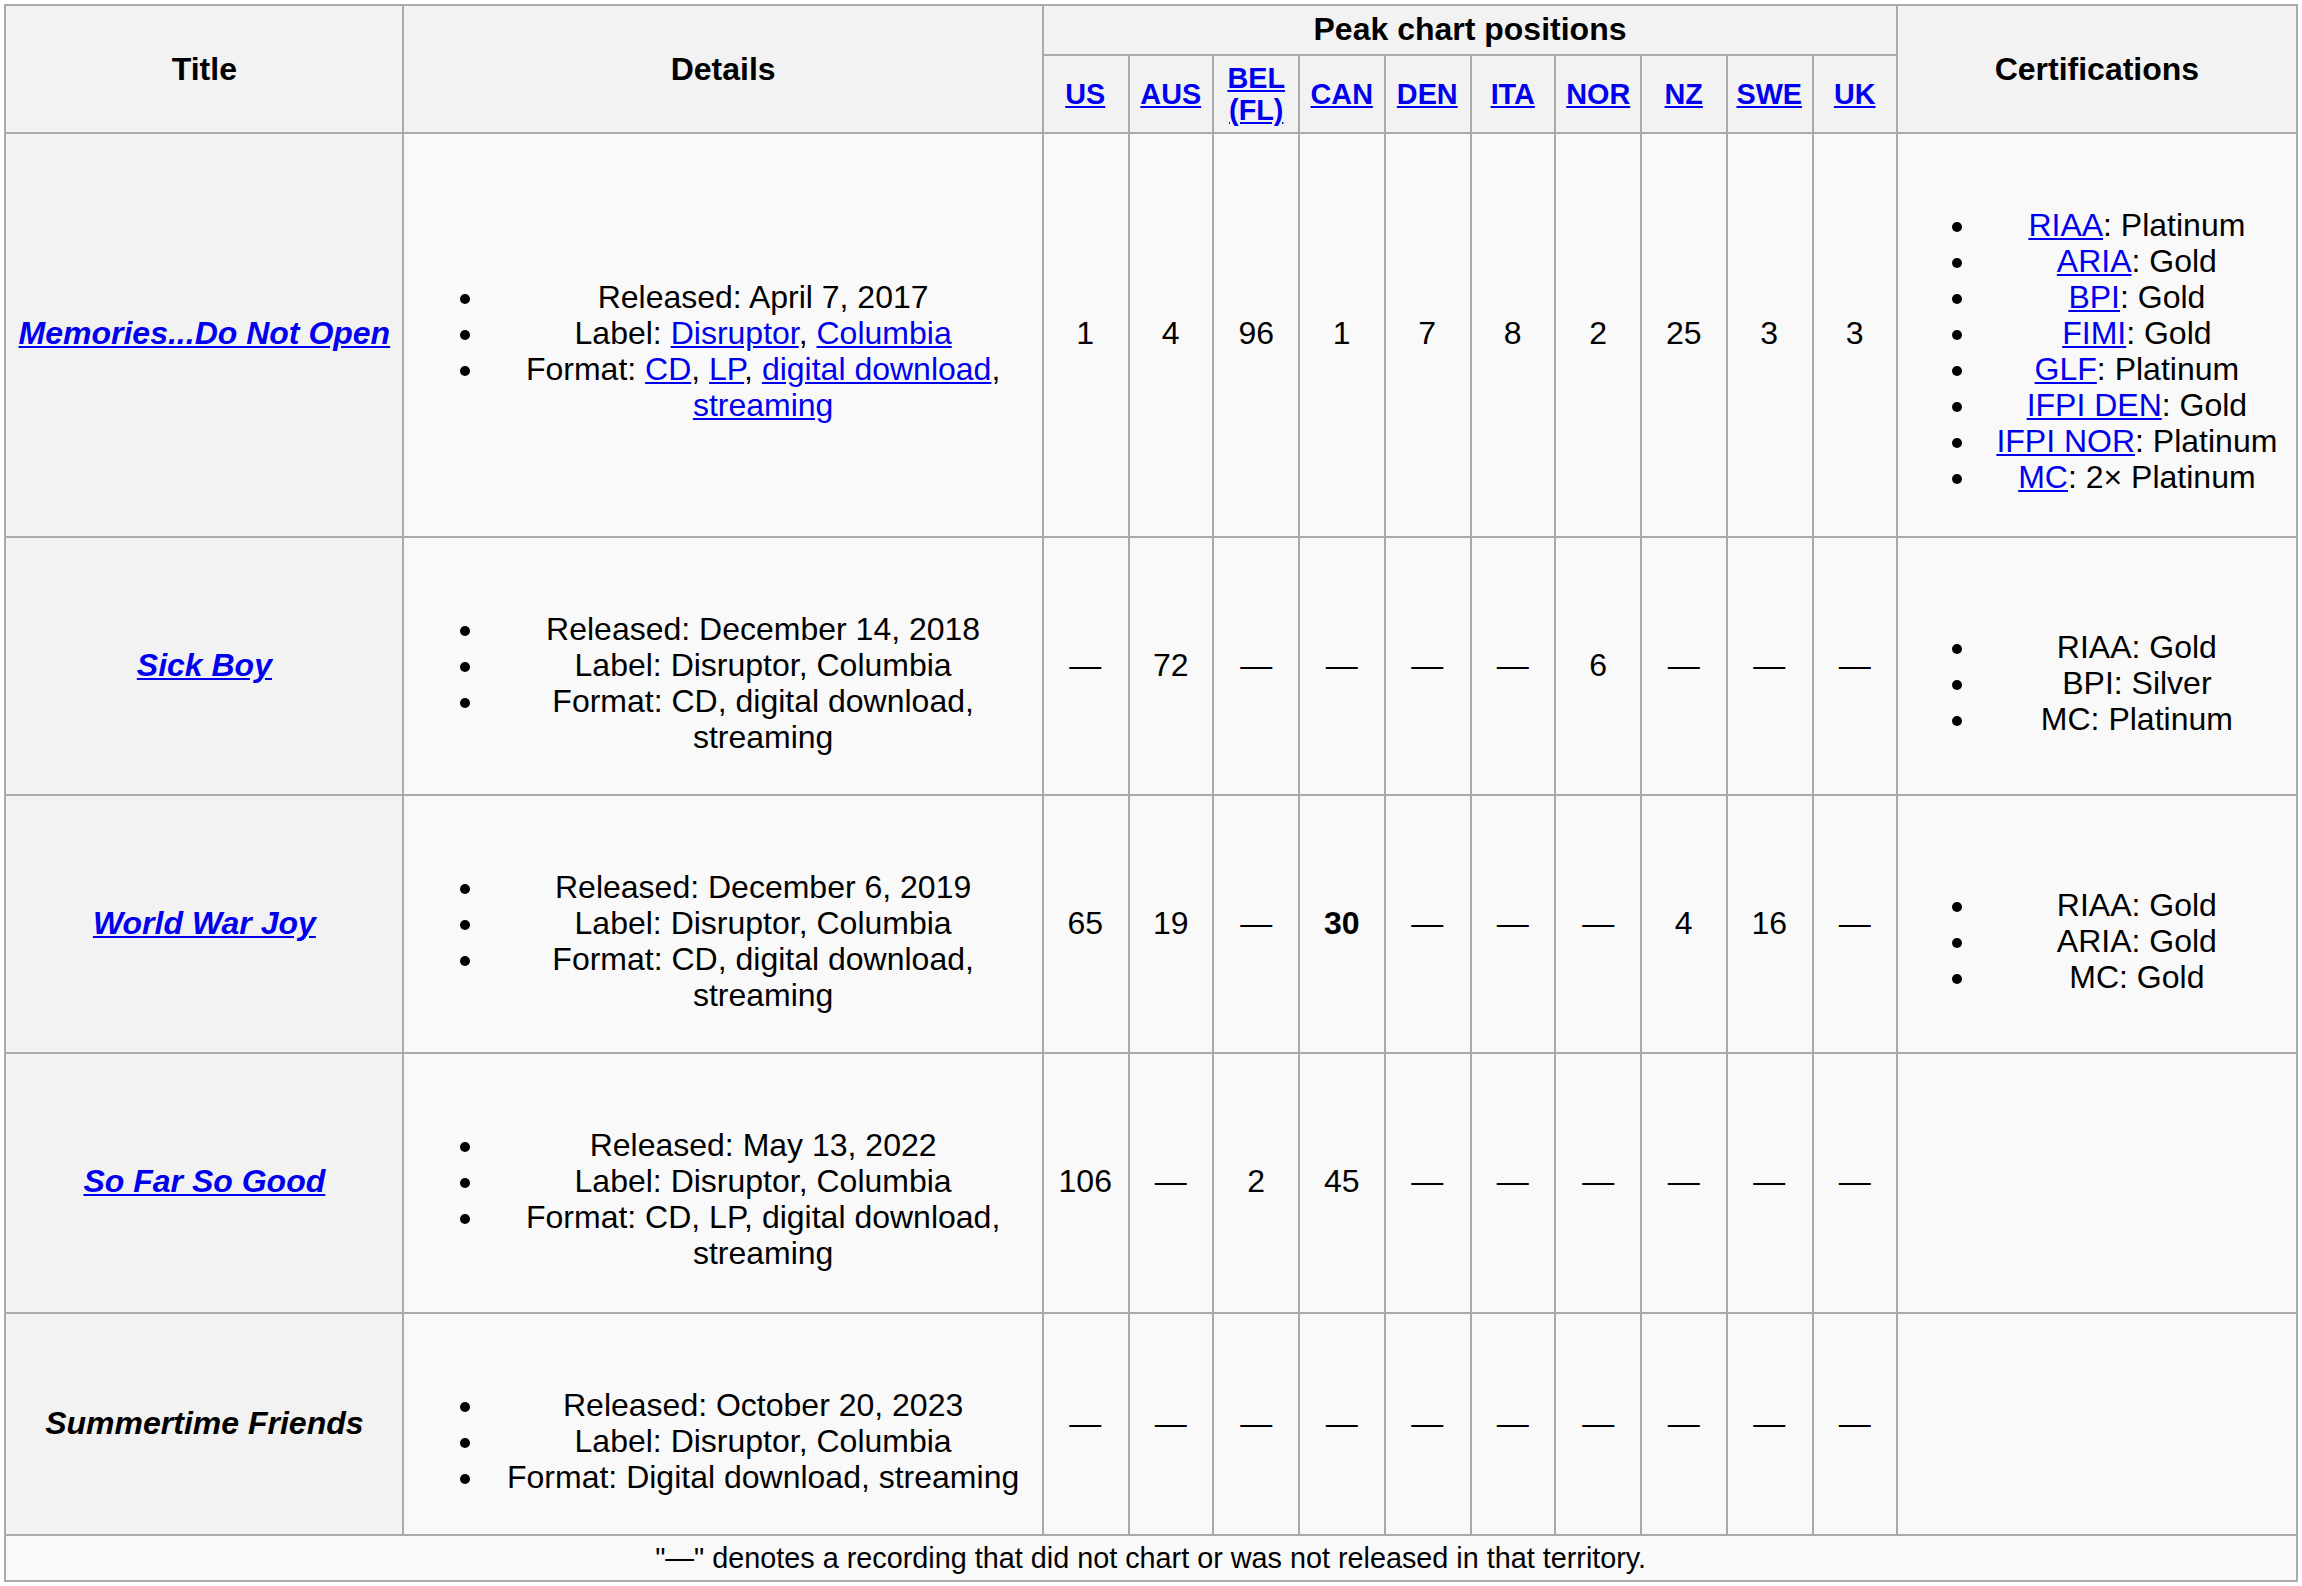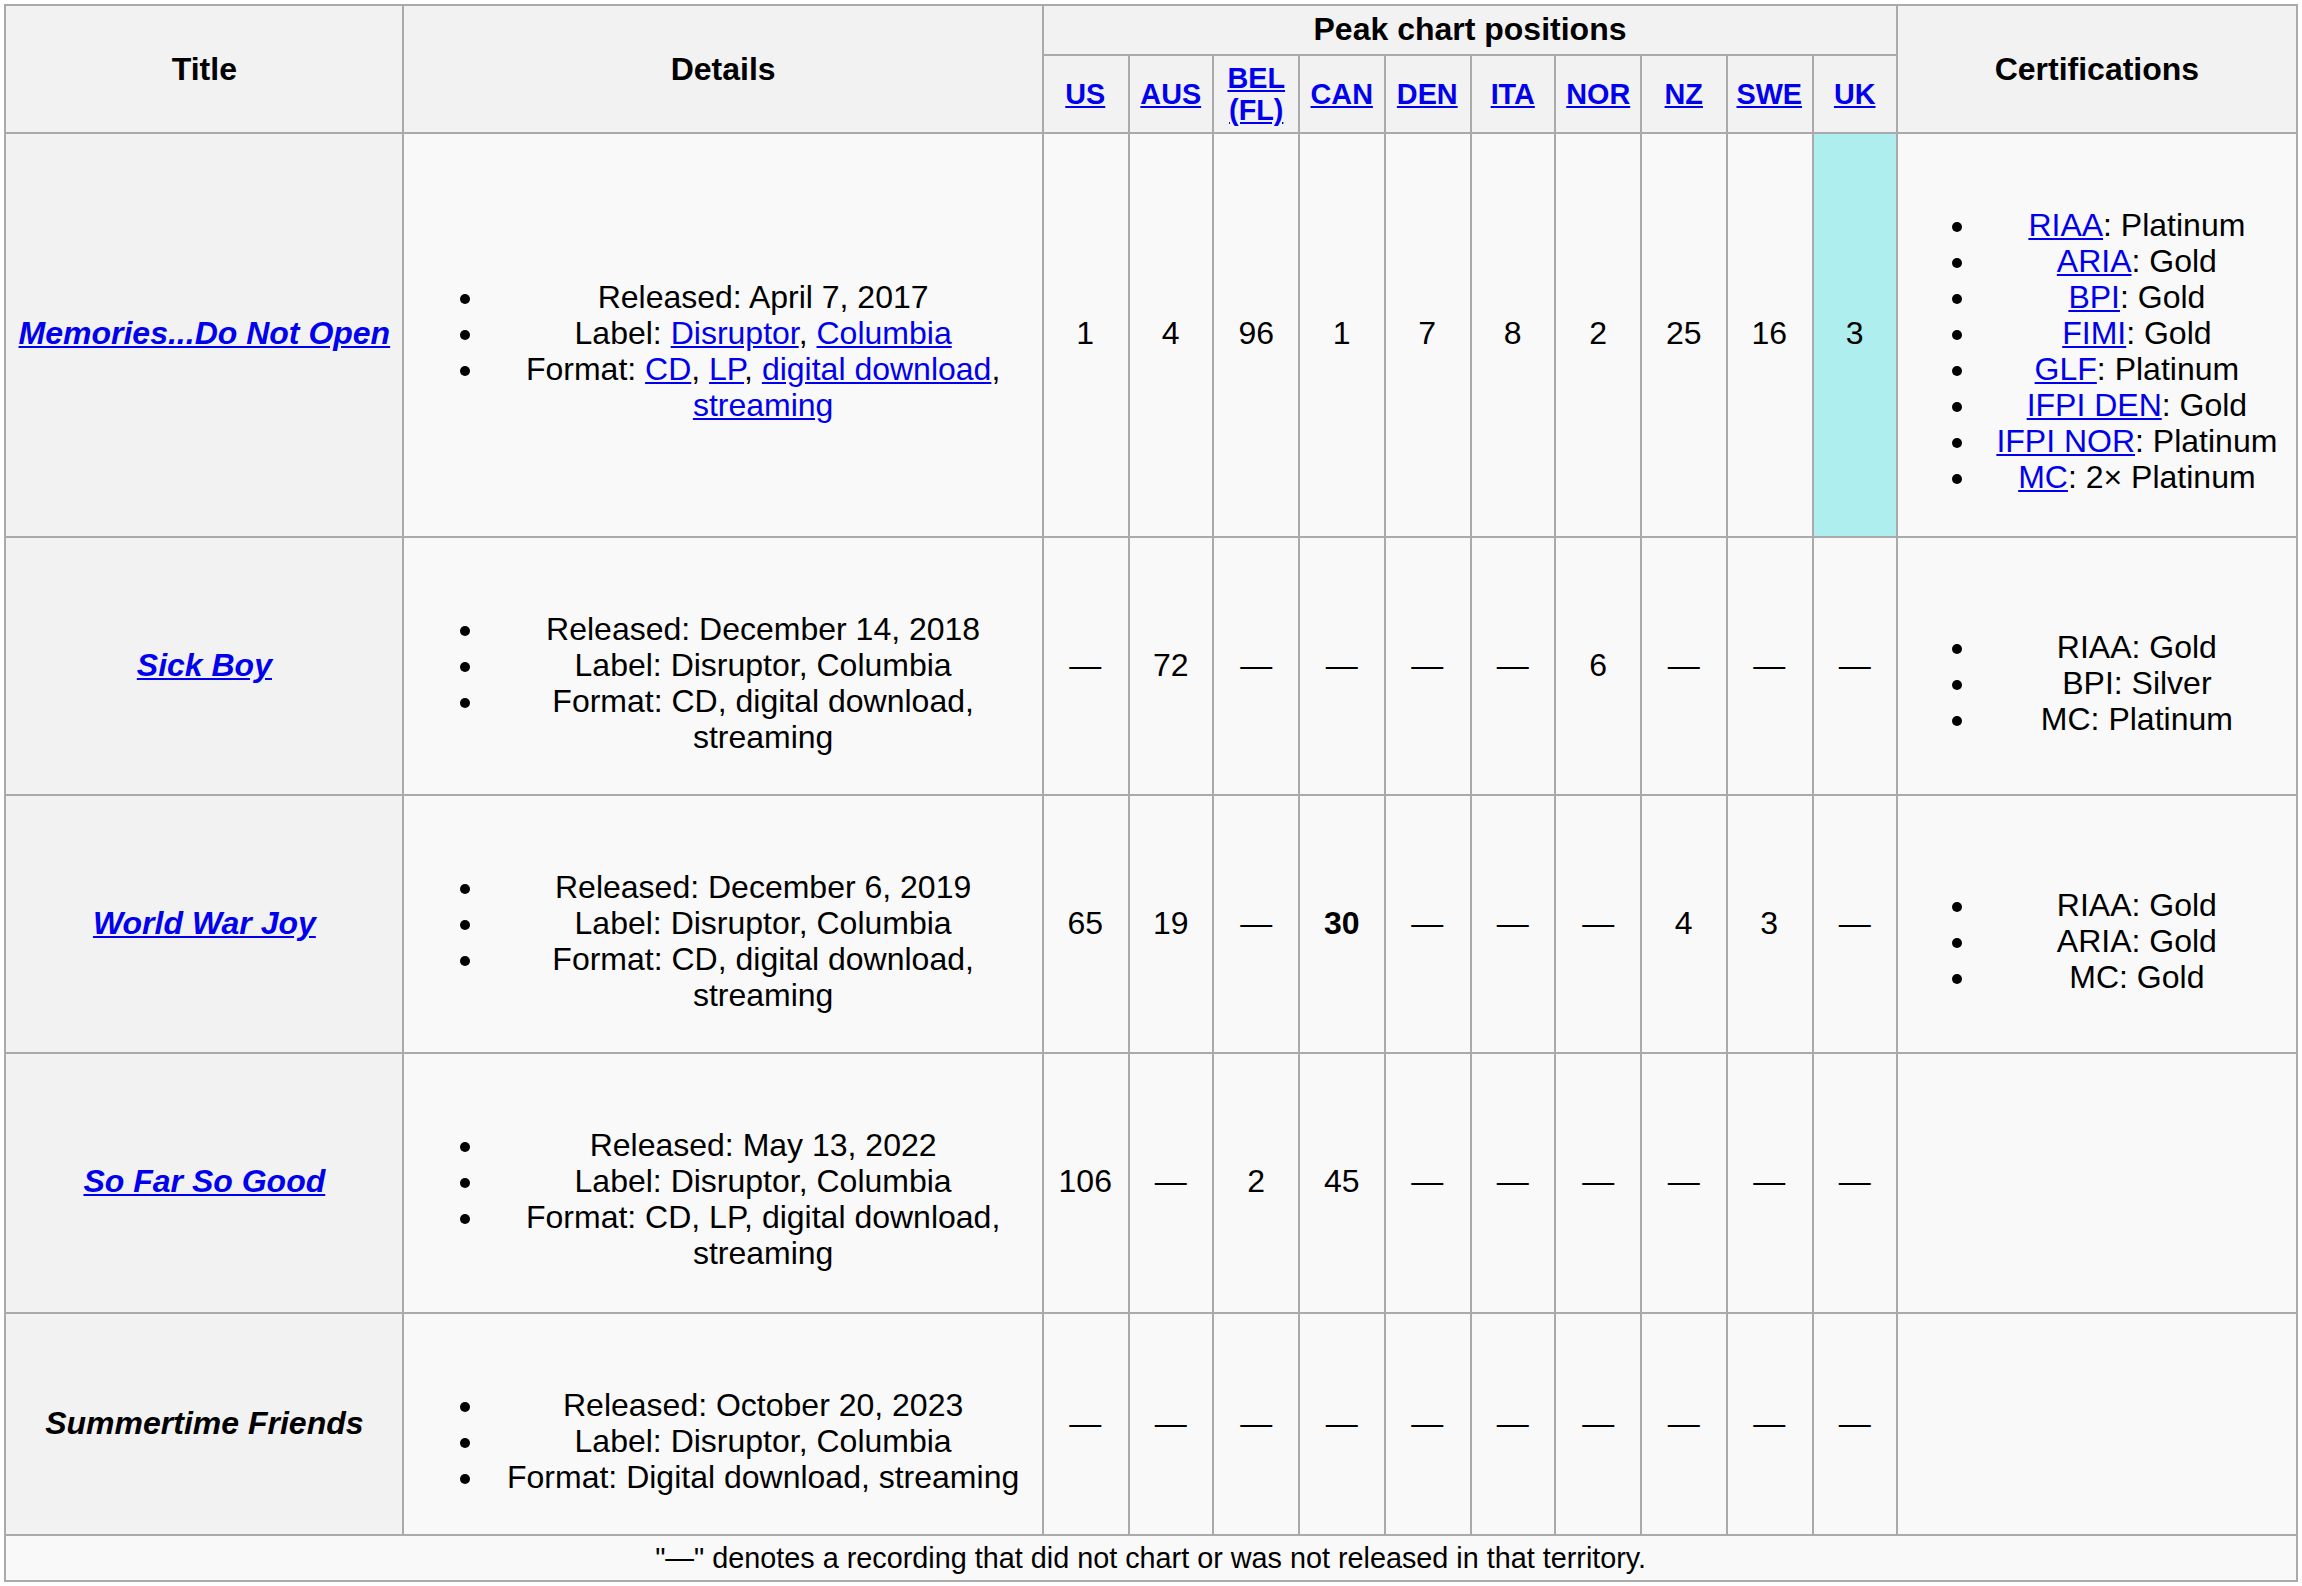 <table class="wikitable plainrowheaders" style="text-align:center;">
 <tr>
 <th scope="col" rowspan="2" style="width:12em;">Title</th>
 <th scope="col" rowspan="2" style="width:19.5em;">Details</th>
 <th scope="col" colspan="10">Peak chart positions</th>
 <th scope="col" rowspan="2" style="width:12em;">Certifications</th>
 </tr>
 <tr>
 <th scope="col" style="width:2.5em;font-size:90%;"><a href='#'>US</a><br></th>
 <th scope="col" style="width:2.5em;font-size:90%;"><a href='#'>AUS</a><br></th>
 <th scope="col" style="width:2.5em;font-size:90%;"><a href='#'>BEL<br>(FL)</a><br></th>
 <th scope="col" style="width:2.5em;font-size:90%;"><a href='#'>CAN</a><br></th>
 <th scope="col" style="width:2.5em;font-size:90%;"><a href='#'>DEN</a><br></th>
 <th scope="col" style="width:2.5em;font-size:90%;"><a href='#'>ITA</a><br></th>
 <th scope="col" style="width:2.5em;font-size:90%;"><a href='#'>NOR</a><br></th>
 <th scope="col" style="width:2.5em;font-size:90%;"><a href='#'>NZ</a><br></th>
 <th scope="col" style="width:2.5em;font-size:90%;"><a href='#'>SWE</a><br></th>
 <th scope="col" style="width:2.5em;font-size:90%;"><a href='#'>UK</a><br></th>
 </tr>
 <tr>
 <th scope="row"><em><a href='#'>Memories...Do Not Open</a></em></th>
 <td><br><ul><li>Released: April 7, 2017</li><li>Label: <a href='#'>Disruptor</a>, <a href='#'>Columbia</a></li><li>Format: <a href='#'>CD</a>, <a href='#'>LP</a>, <a href='#'>digital download</a>, <a href='#'>streaming</a></li></ul></td>
 <td>1</td>
 <td>4</td>
 <td>96</td>
 <td>1</td>
 <td>7</td>
 <td>8</td>
 <td>2</td>
 <td>25</td>
-<td>3</td>
-<td>3</td>
+<td>16</td>
+<td style="background: paleturquoise;">3</td>
 <td><br><ul><li><a href='#'>RIAA</a>: Platinum</li><li><a href='#'>ARIA</a>: Gold</li><li><a href='#'>BPI</a>: Gold</li><li><a href='#'>FIMI</a>: Gold</li><li><a href='#'>GLF</a>: Platinum</li><li><a href='#'>IFPI DEN</a>: Gold</li><li><a href='#'>IFPI NOR</a>: Platinum</li><li><a href='#'>MC</a>: 2× Platinum</li></ul></td>
 </tr>
 <tr>
 <th scope="row"><em><a href='#'>Sick Boy</a></em></th>
 <td><br><ul><li>Released: December 14, 2018</li><li>Label: Disruptor, Columbia</li><li>Format: CD, digital download, streaming</li></ul></td>
 <td>—</td>
 <td>72</td>
 <td>—</td>
 <td>—</td>
 <td>—</td>
 <td>—</td>
 <td>6</td>
 <td>—</td>
 <td>—</td>
 <td>—</td>
 <td><br><ul><li>RIAA: Gold</li><li>BPI: Silver</li><li>MC: Platinum</li></ul></td>
 </tr>
 <tr>
 <th scope="row"><em><a href='#'>World War Joy</a></em></th>
 <td><br><ul><li>Released: December 6, 2019</li><li>Label: Disruptor, Columbia</li><li>Format: CD, digital download, streaming</li></ul></td>
 <td>65</td>
 <td>19</td>
 <td>—</td>
 <td><strong>30</strong></td>
 <td>—</td>
 <td>—</td>
 <td>—</td>
 <td>4</td>
-<td>16</td>
+<td>3</td>
 <td>—</td>
 <td><br><ul><li>RIAA: Gold</li><li>ARIA: Gold</li><li>MC: Gold</li></ul></td>
 </tr>
 <tr>
 <th scope="row"><em><a href='#'>So Far So Good</a></em></th>
 <td><br><ul><li>Released: May 13, 2022</li><li>Label: Disruptor, Columbia</li><li>Format: CD, LP, digital download, streaming</li></ul></td>
 <td>106</td>
 <td>—</td>
 <td>2</td>
 <td>45</td>
 <td>—</td>
 <td>—</td>
 <td>—</td>
 <td>—</td>
 <td>—</td>
 <td>—</td>
 <td></td>
 </tr>
 <tr>
 <th scope="row"><em>Summertime Friends</em></th>
 <td><br><ul><li>Released: October 20, 2023</li><li>Label: Disruptor, Columbia</li><li>Format: Digital download, streaming</li></ul></td>
 <td>—</td>
 <td>—</td>
 <td>—</td>
 <td>—</td>
 <td>—</td>
 <td>—</td>
 <td>—</td>
 <td>—</td>
 <td>—</td>
 <td>—</td>
 <td></td>
 </tr>
 <tr>
 <td colspan="13" style="font-size:90%">"—" denotes a recording that did not chart or was not released in that territory.</td>
 </tr>
 </table>
